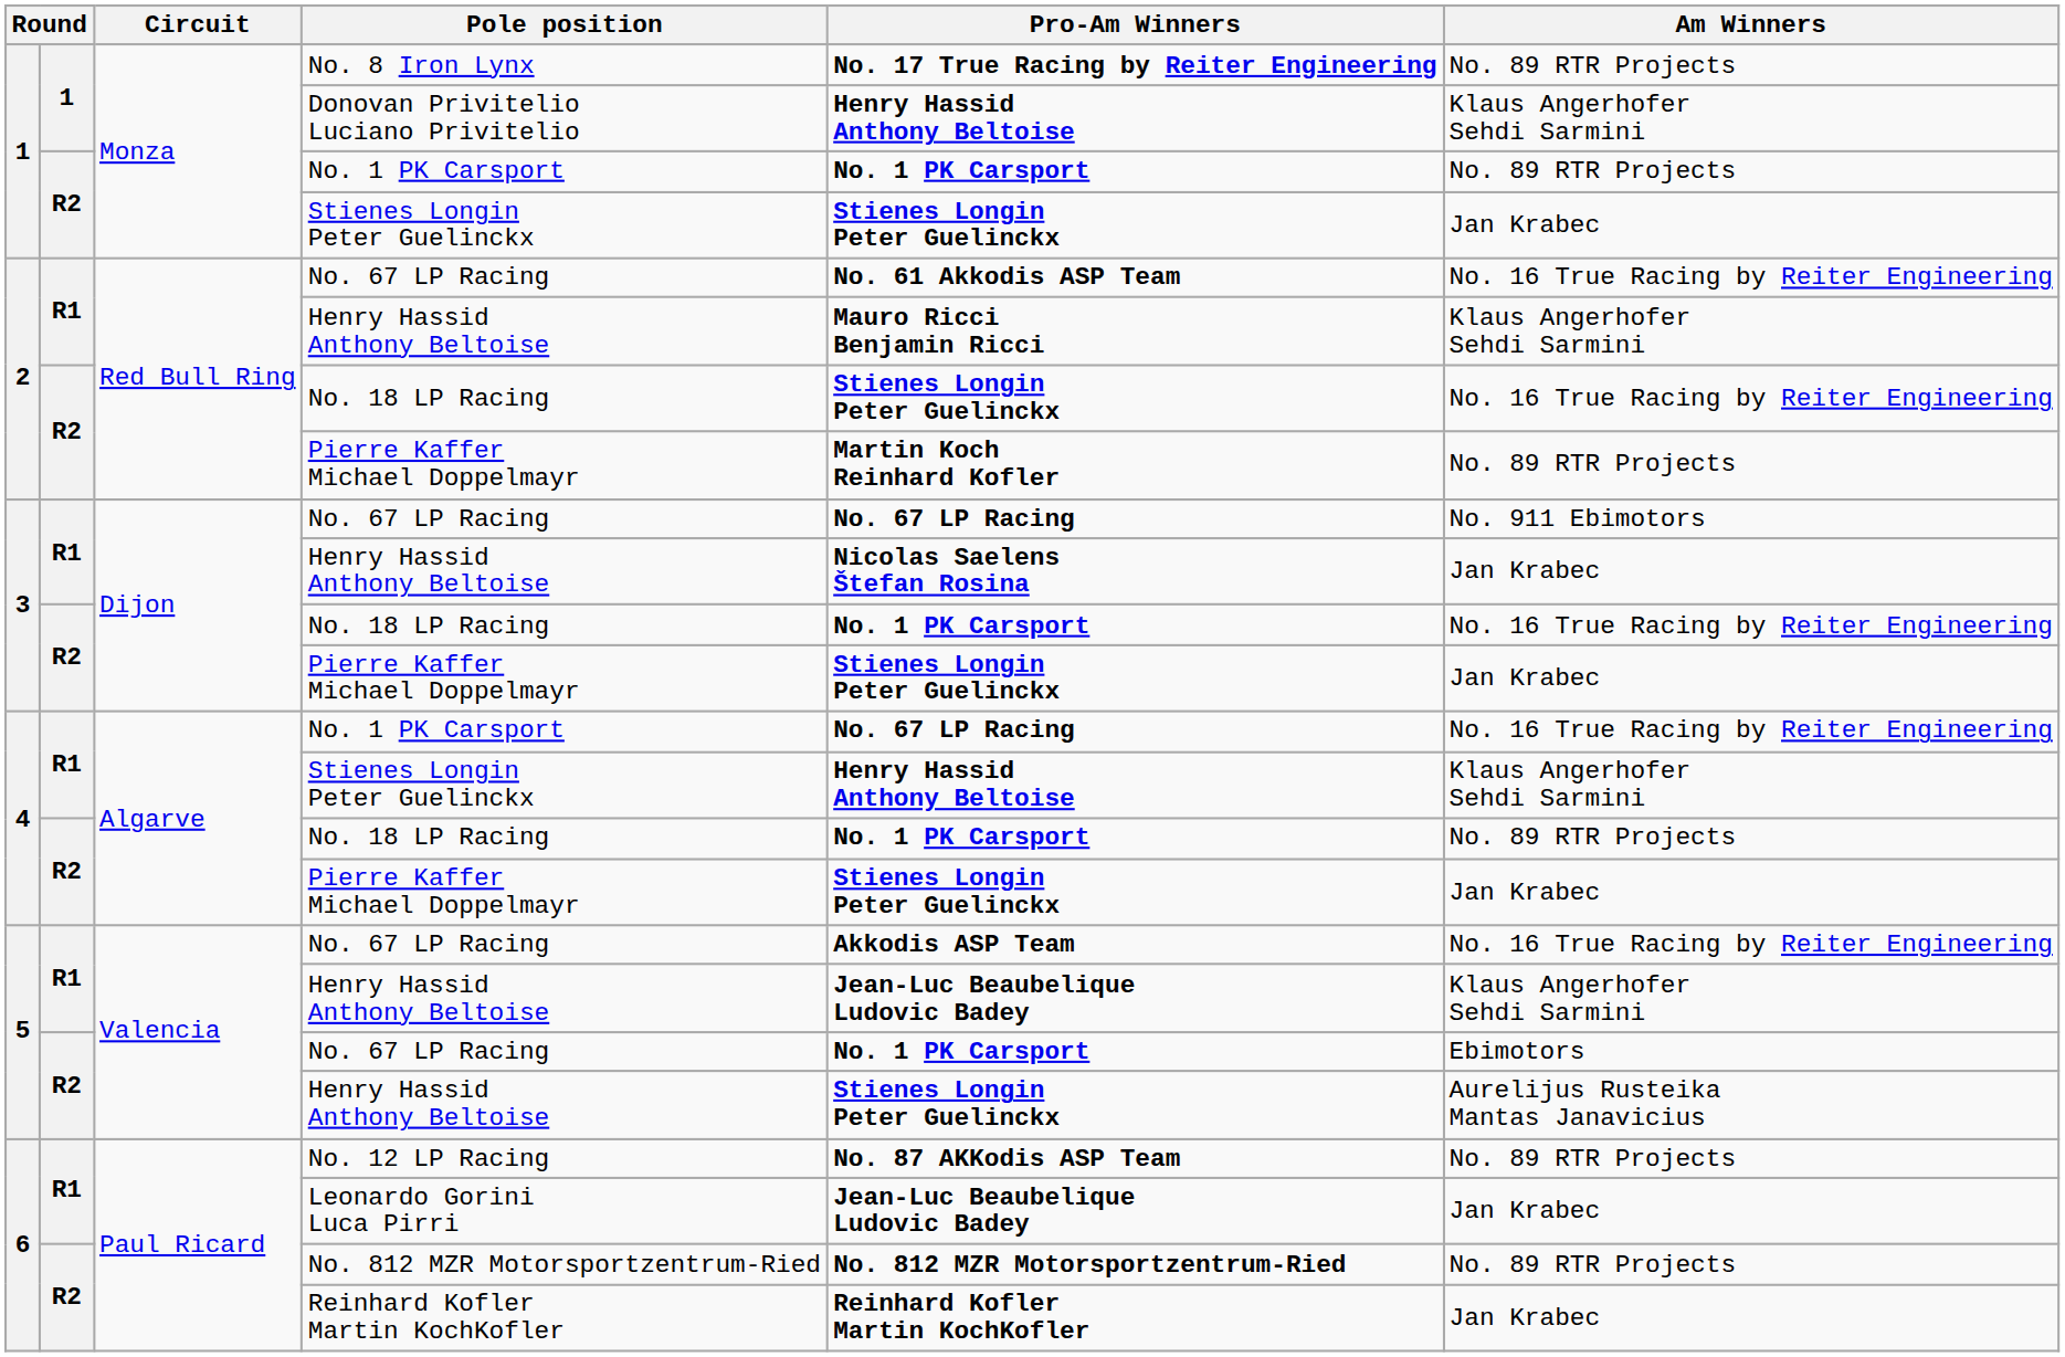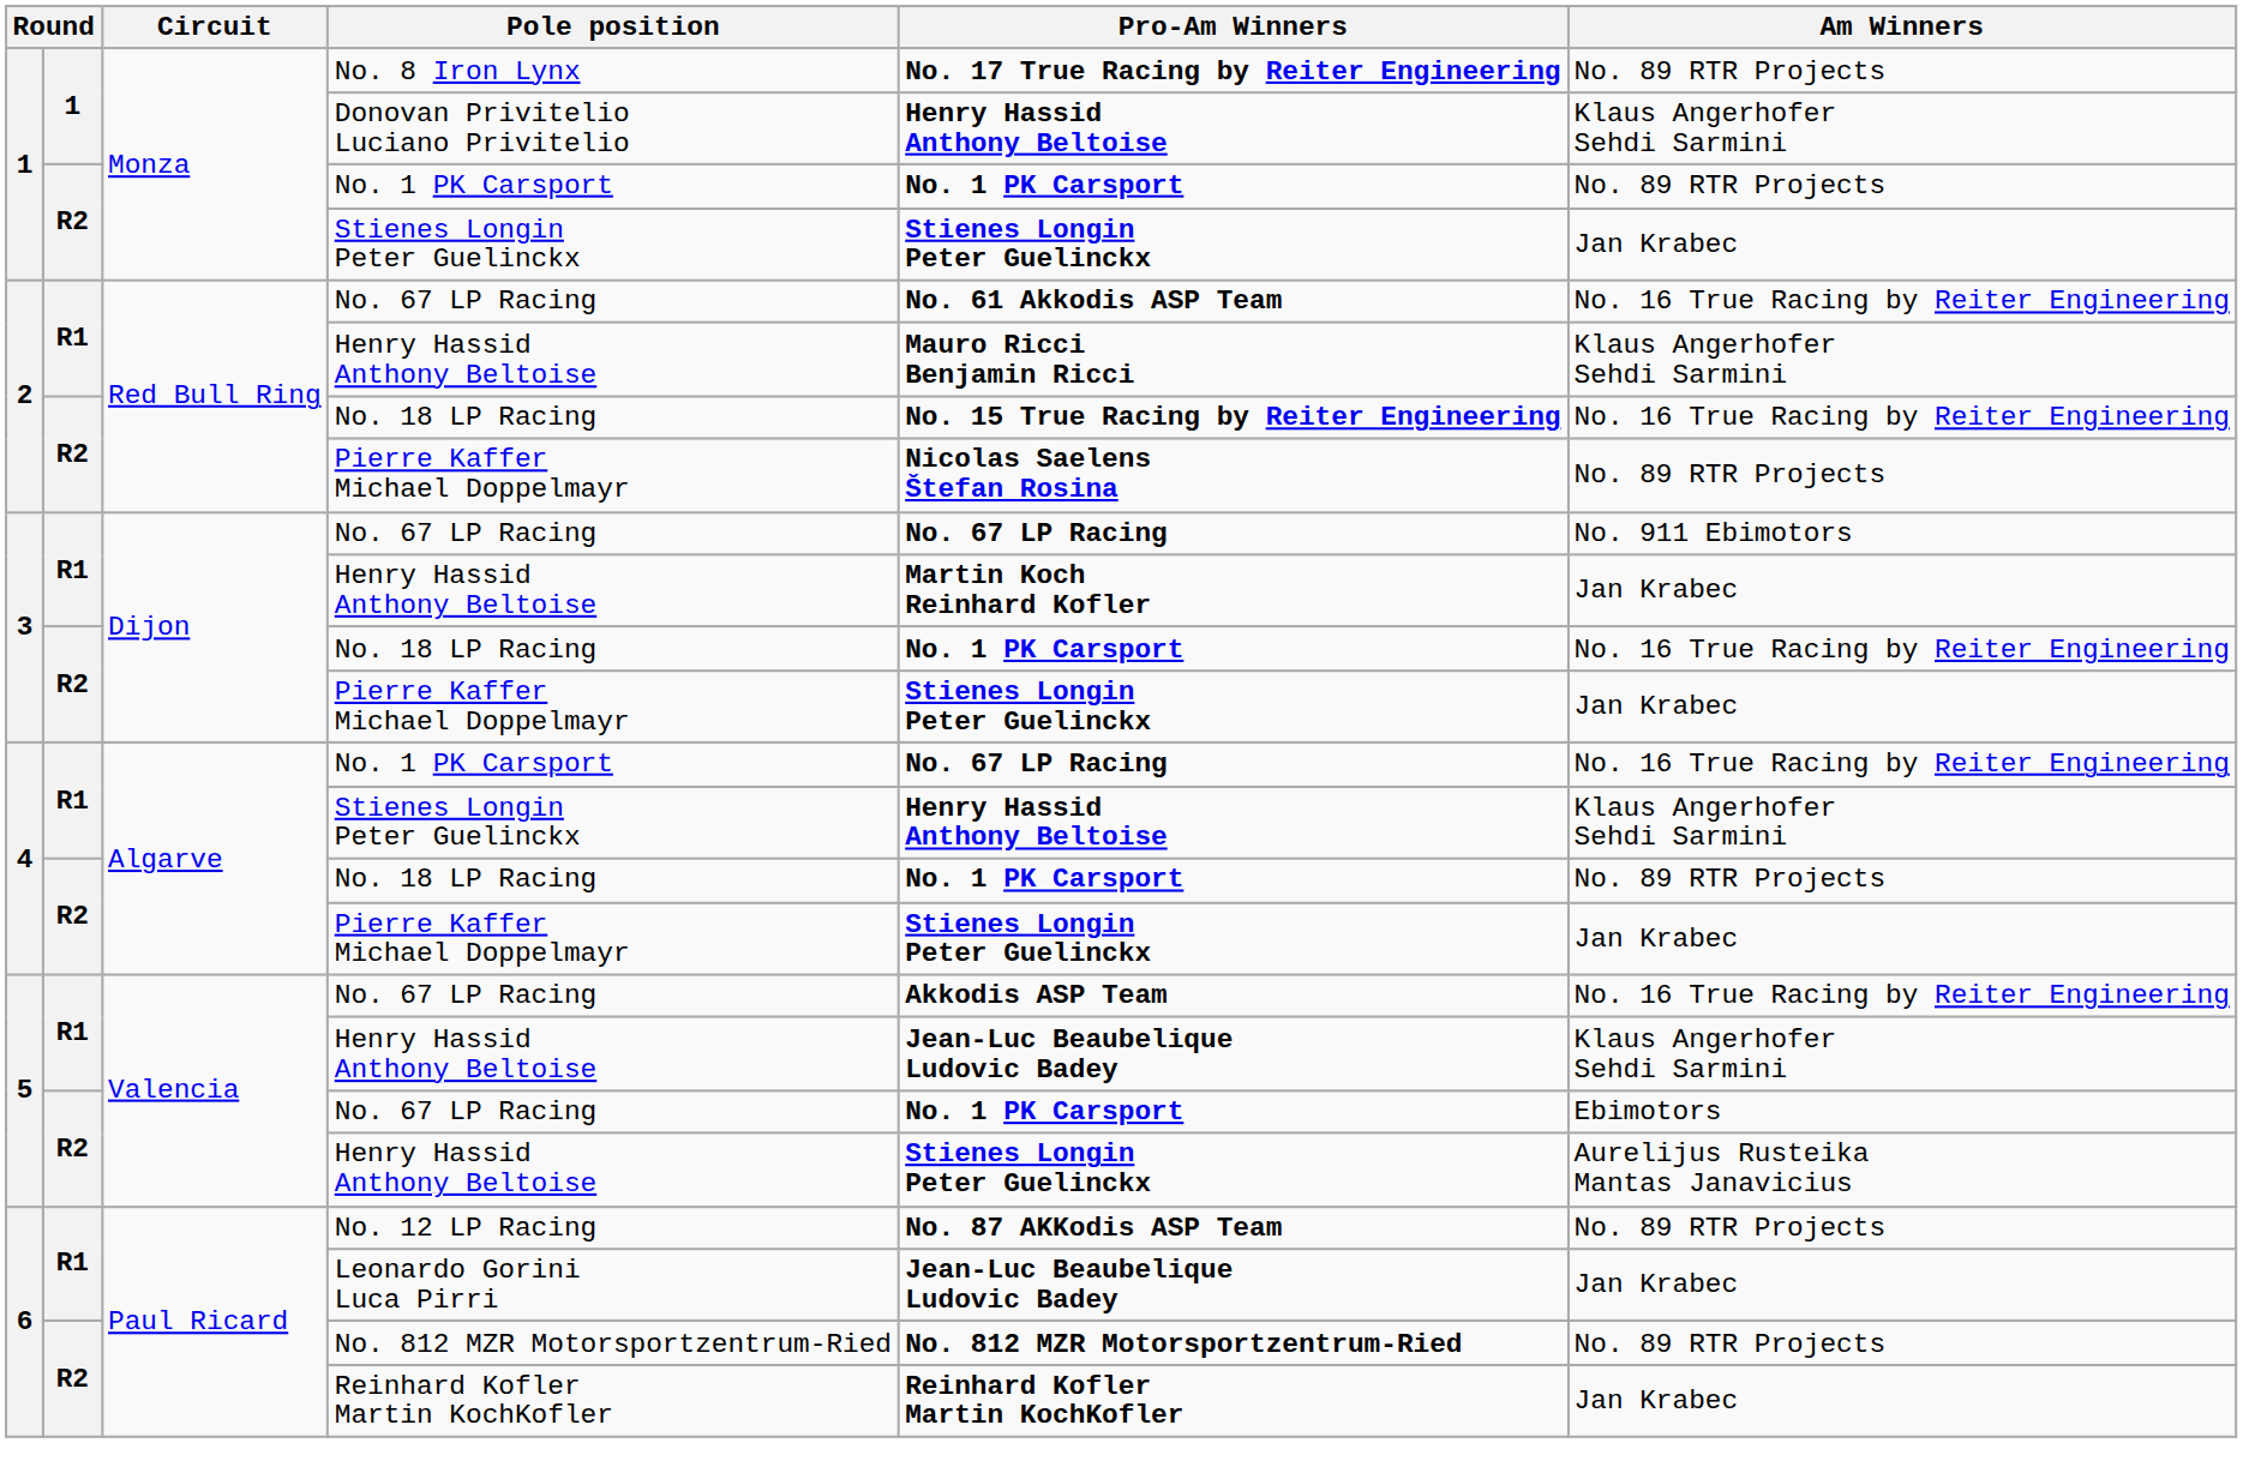 <table class="wikitable" style="font-size:85%;">
 <tr>
 <th colspan="2">Round</th>
 <th>Circuit</th>
 <th>Pole position</th>
 <th>Pro-Am Winners</th>
 <th>Am Winners</th>
 </tr>
 <tr>
 <th rowspan="4">1</th>
 <th rowspan="2">1</th>
 <td rowspan="4"> <a href='#'>Monza</a></td>
 <td> No. 8 <a href='#'>Iron Lynx</a></td>
 <td><strong> No. 17 True Racing by <a href='#'>Reiter Engineering</a></strong></td>
 <td> No. 89 RTR Projects</td>
 </tr>
 <tr>
 <td> Donovan Privitelio<br> Luciano Privitelio</td>
 <td><strong> Henry Hassid<br> <a href='#'>Anthony Beltoise</a></strong></td>
 <td> Klaus Angerhofer<br> Sehdi Sarmini</td>
 </tr>
 <tr>
 <th rowspan="2">R2</th>
 <td> No. 1 <a href='#'>PK Carsport</a></td>
 <td><strong> No. 1 <a href='#'>PK Carsport</a></strong></td>
 <td> No. 89 RTR Projects</td>
 </tr>
 <tr>
 <td> <a href='#'>Stienes Longin</a><br> Peter Guelinckx</td>
 <td><strong> <a href='#'>Stienes Longin</a><br> Peter Guelinckx</strong></td>
 <td> Jan Krabec</td>
 </tr>
 <tr>
 <th rowspan="4">2</th>
 <th rowspan="2">R1</th>
 <td rowspan="4"> <a href='#'>Red Bull Ring</a></td>
 <td> No. 67 LP Racing</td>
 <td><strong> No. 61 Akkodis ASP Team</strong></td>
 <td> No. 16 True Racing by <a href='#'>Reiter Engineering</a></td>
 </tr>
 <tr>
 <td> Henry Hassid<br> <a href='#'>Anthony Beltoise</a></td>
 <td><strong> Mauro Ricci<br> Benjamin Ricci</strong></td>
 <td> Klaus Angerhofer<br> Sehdi Sarmini</td>
 </tr>
 <tr>
 <th rowspan="2">R2</th>
 <td> No. 18 LP Racing</td>
-<td><strong> <a href='#'>Stienes Longin</a><br> Peter Guelinckx</strong></td>
+<td> <strong>No. 15 True Racing by <a href='#'>Reiter Engineering</a></strong></td>
 <td> No. 16 True Racing by <a href='#'>Reiter Engineering</a></td>
 </tr>
 <tr>
 <td> <a href='#'>Pierre Kaffer</a><br> Michael Doppelmayr</td>
-<td><strong> Martin Koch<br> Reinhard Kofler</strong></td>
+<td> <strong>Nicolas Saelens</strong><br><strong> <a href='#'>Štefan Rosina</a></strong></td>
 <td> No. 89 RTR Projects</td>
 </tr>
 <tr>
 <th rowspan="4">3</th>
 <th rowspan="2">R1</th>
 <td rowspan="4"> <a href='#'>Dijon</a></td>
 <td> No. 67 LP Racing</td>
 <td><strong> No. 67 LP Racing</strong></td>
 <td> No. 911 Ebimotors</td>
 </tr>
 <tr>
 <td> Henry Hassid<br> <a href='#'>Anthony Beltoise</a></td>
-<td> <strong>Nicolas Saelens</strong><br><strong> <a href='#'>Štefan Rosina</a></strong></td>
+<td><strong> Martin Koch<br> Reinhard Kofler</strong></td>
 <td> Jan Krabec</td>
 </tr>
 <tr>
 <th rowspan="2">R2</th>
 <td> No. 18 LP Racing</td>
 <td><strong> No. 1 <a href='#'>PK Carsport</a></strong></td>
 <td> No. 16 True Racing by <a href='#'>Reiter Engineering</a></td>
 </tr>
 <tr>
 <td> <a href='#'>Pierre Kaffer</a><br> Michael Doppelmayr</td>
 <td><strong> <a href='#'>Stienes Longin</a><br> Peter Guelinckx</strong></td>
 <td> Jan Krabec</td>
 </tr>
 <tr>
 <th rowspan="4">4</th>
 <th rowspan="2">R1</th>
 <td rowspan="4"> <a href='#'>Algarve</a></td>
 <td> No. 1 <a href='#'>PK Carsport</a></td>
 <td><strong> No. 67 LP Racing</strong></td>
 <td> No. 16 True Racing by <a href='#'>Reiter Engineering</a></td>
 </tr>
 <tr>
 <td> <a href='#'>Stienes Longin</a><br> Peter Guelinckx</td>
 <td><strong> Henry Hassid<br> <a href='#'>Anthony Beltoise</a></strong></td>
 <td> Klaus Angerhofer<br> Sehdi Sarmini</td>
 </tr>
 <tr>
 <th rowspan="2">R2</th>
 <td> No. 18 LP Racing</td>
 <td><strong> No. 1 <a href='#'>PK Carsport</a></strong></td>
 <td> No. 89 RTR Projects</td>
 </tr>
 <tr>
 <td> <a href='#'>Pierre Kaffer</a><br> Michael Doppelmayr</td>
 <td><strong> <a href='#'>Stienes Longin</a><br> Peter Guelinckx</strong></td>
 <td> Jan Krabec</td>
 </tr>
 <tr>
 <th rowspan="4">5</th>
 <th rowspan="2">R1</th>
 <td rowspan="4"> <a href='#'>Valencia</a></td>
 <td> No. 67 LP Racing</td>
 <td><strong> Akkodis ASP Team</strong></td>
 <td> No. 16 True Racing by <a href='#'>Reiter Engineering</a></td>
 </tr>
 <tr>
 <td> Henry Hassid<br> <a href='#'>Anthony Beltoise</a></td>
 <td><strong> Jean-Luc Beaubelique<br> Ludovic Badey</strong></td>
 <td> Klaus Angerhofer<br> Sehdi Sarmini</td>
 </tr>
 <tr>
 <th rowspan="2">R2</th>
 <td> No. 67 LP Racing</td>
 <td><strong> No. 1 <a href='#'>PK Carsport</a></strong></td>
 <td> Ebimotors</td>
 </tr>
 <tr>
 <td> Henry Hassid<br> <a href='#'>Anthony Beltoise</a></td>
 <td><strong> <a href='#'>Stienes Longin</a><br> Peter Guelinckx</strong></td>
 <td> Aurelijus Rusteika<br> Mantas Janavicius</td>
 </tr>
 <tr>
 <th rowspan="4">6</th>
 <th rowspan="2">R1</th>
 <td rowspan="4"> <a href='#'>Paul Ricard</a></td>
 <td> No. 12 LP Racing</td>
 <td><strong> No. 87 AKKodis ASP Team</strong></td>
 <td> No. 89 RTR Projects</td>
 </tr>
 <tr>
 <td> Leonardo Gorini<br> Luca Pirri</td>
 <td><strong> Jean-Luc Beaubelique<br> Ludovic Badey</strong></td>
 <td> Jan Krabec</td>
 </tr>
 <tr>
 <th rowspan="2">R2</th>
 <td> No. 812 MZR Motorsportzentrum-Ried</td>
 <td><strong> No. 812 MZR Motorsportzentrum-Ried</strong></td>
 <td> No. 89 RTR Projects</td>
 </tr>
 <tr>
 <td> Reinhard Kofler<br> Martin KochKofler</td>
 <td><strong> Reinhard Kofler<br> Martin KochKofler</strong></td>
 <td> Jan Krabec</td>
 </tr>
 </table>
